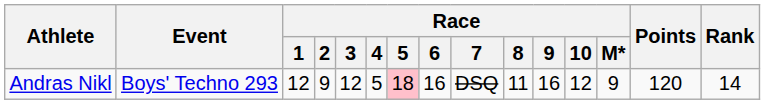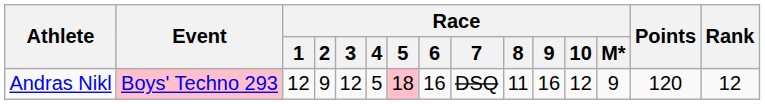 <table class="wikitable" border="1" style="font-size:90%">
 <tr>
 <th rowspan=2>Athlete</th>
 <th rowspan=2>Event</th>
 <th colspan=11>Race</th>
 <th rowspan=2>Points</th>
 <th rowspan=2>Rank</th>
 </tr>
 <tr>
 <th>1</th>
 <th>2</th>
 <th>3</th>
 <th>4</th>
 <th>5</th>
 <th>6</th>
 <th>7</th>
 <th>8</th>
 <th>9</th>
 <th>10</th>
 <th>M*</th>
 </tr>
 <tr>
 <td><a href='#'>Andras Nikl</a></td>
-<td><a href='#'>Boys' Techno 293</a></td>
+<td style="background: pink;"><a href='#'>Boys' Techno 293</a></td>
 <td align=center>12</td>
 <td align=center>9</td>
 <td align=center>12</td>
 <td align=center>5</td>
 <td align=center style="background: pink;">18</td>
 <td align=center>16</td>
 <td align=center><s>DSQ</s></td>
 <td align=center>11</td>
 <td align=center>16</td>
 <td align=center>12</td>
 <td align=center>9</td>
 <td align=center>120</td>
-<td align=center>14</td>
+<td align=center>12</td>
 </tr>
 </table>
